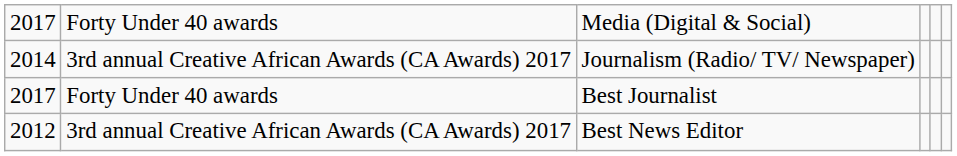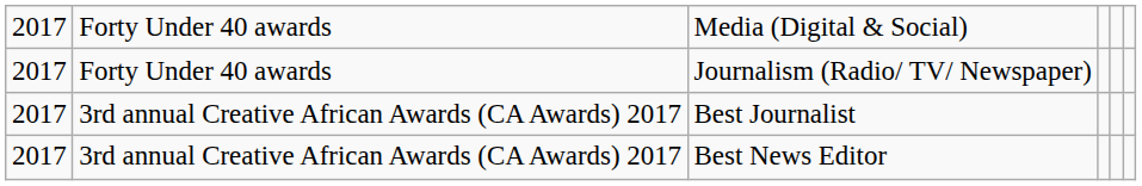 <table class ="wikitable">
 <tr>
 <td>2017</td>
 <td>Forty Under 40 awards</td>
 <td>Media (Digital & Social)</td>
 <td></td>
 <td></td>
 <td></td>
 </tr>
 <tr>
-<td>2014</td>
-<td>3rd annual Creative African Awards (CA Awards) 2017</td>
+<td>2017</td>
+<td>Forty Under 40 awards</td>
 <td>Journalism (Radio/ TV/ Newspaper)</td>
 <td></td>
 <td></td>
 <td></td>
 </tr>
 <tr>
 <td>2017</td>
-<td>Forty Under 40 awards</td>
+<td>3rd annual Creative African Awards (CA Awards) 2017</td>
 <td>Best Journalist</td>
 <td></td>
 <td></td>
 <td></td>
 </tr>
 <tr>
-<td>2012</td>
+<td>2017</td>
 <td>3rd annual Creative African Awards (CA Awards) 2017</td>
 <td>Best News Editor</td>
 <td></td>
 <td></td>
 <td></td>
 </tr>
 </table>
